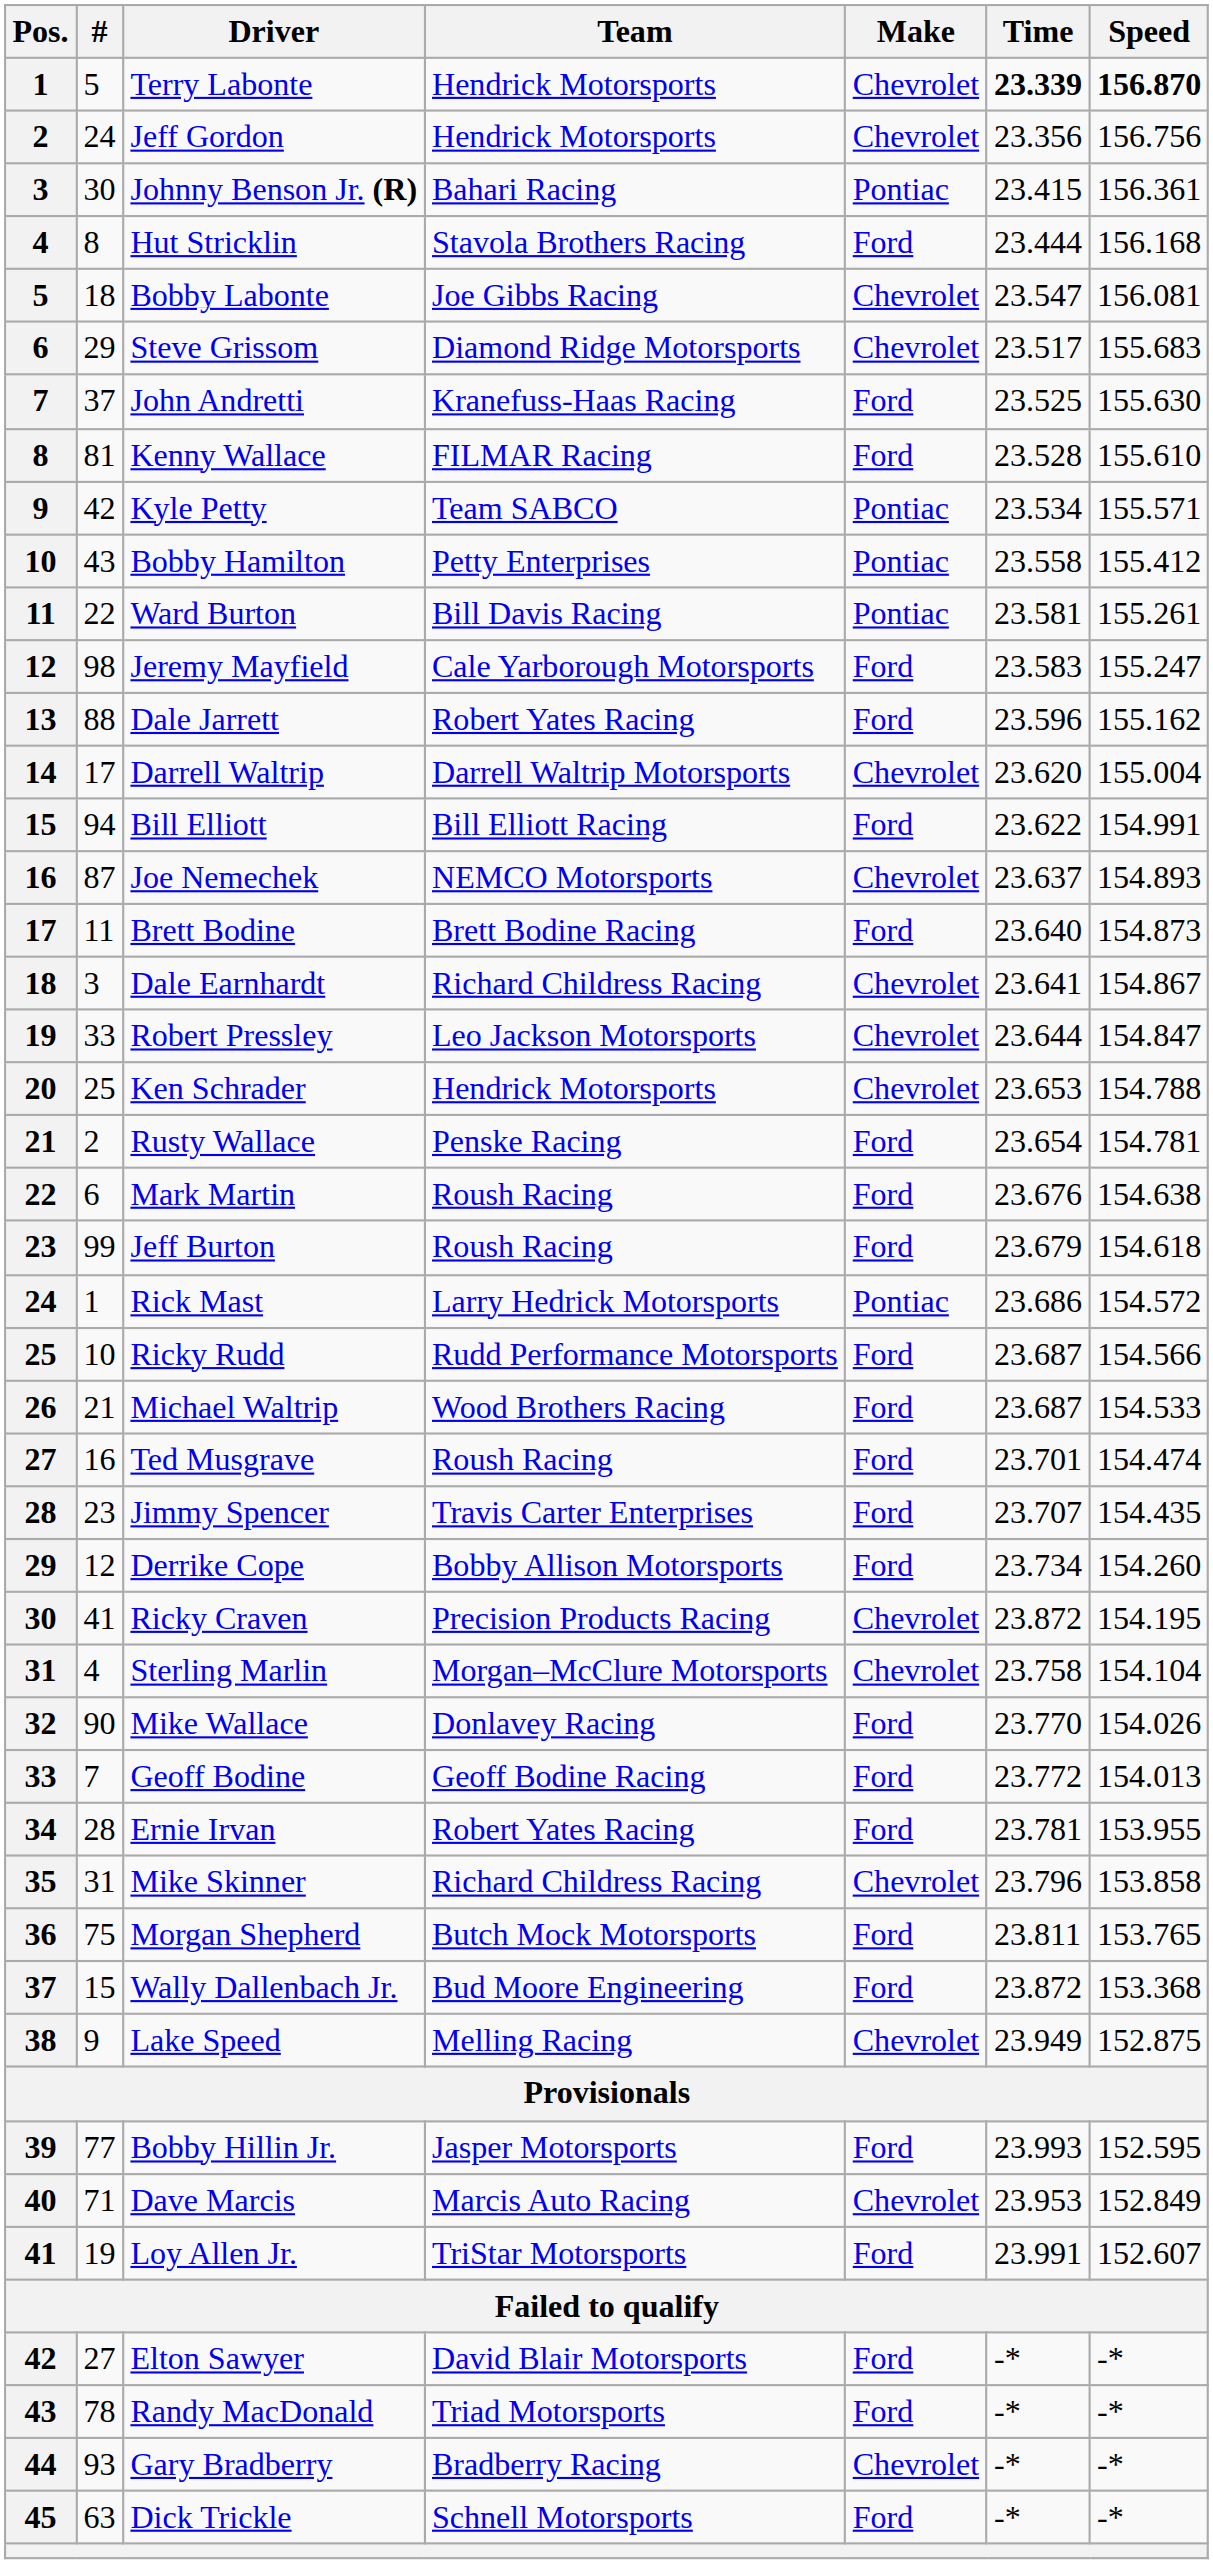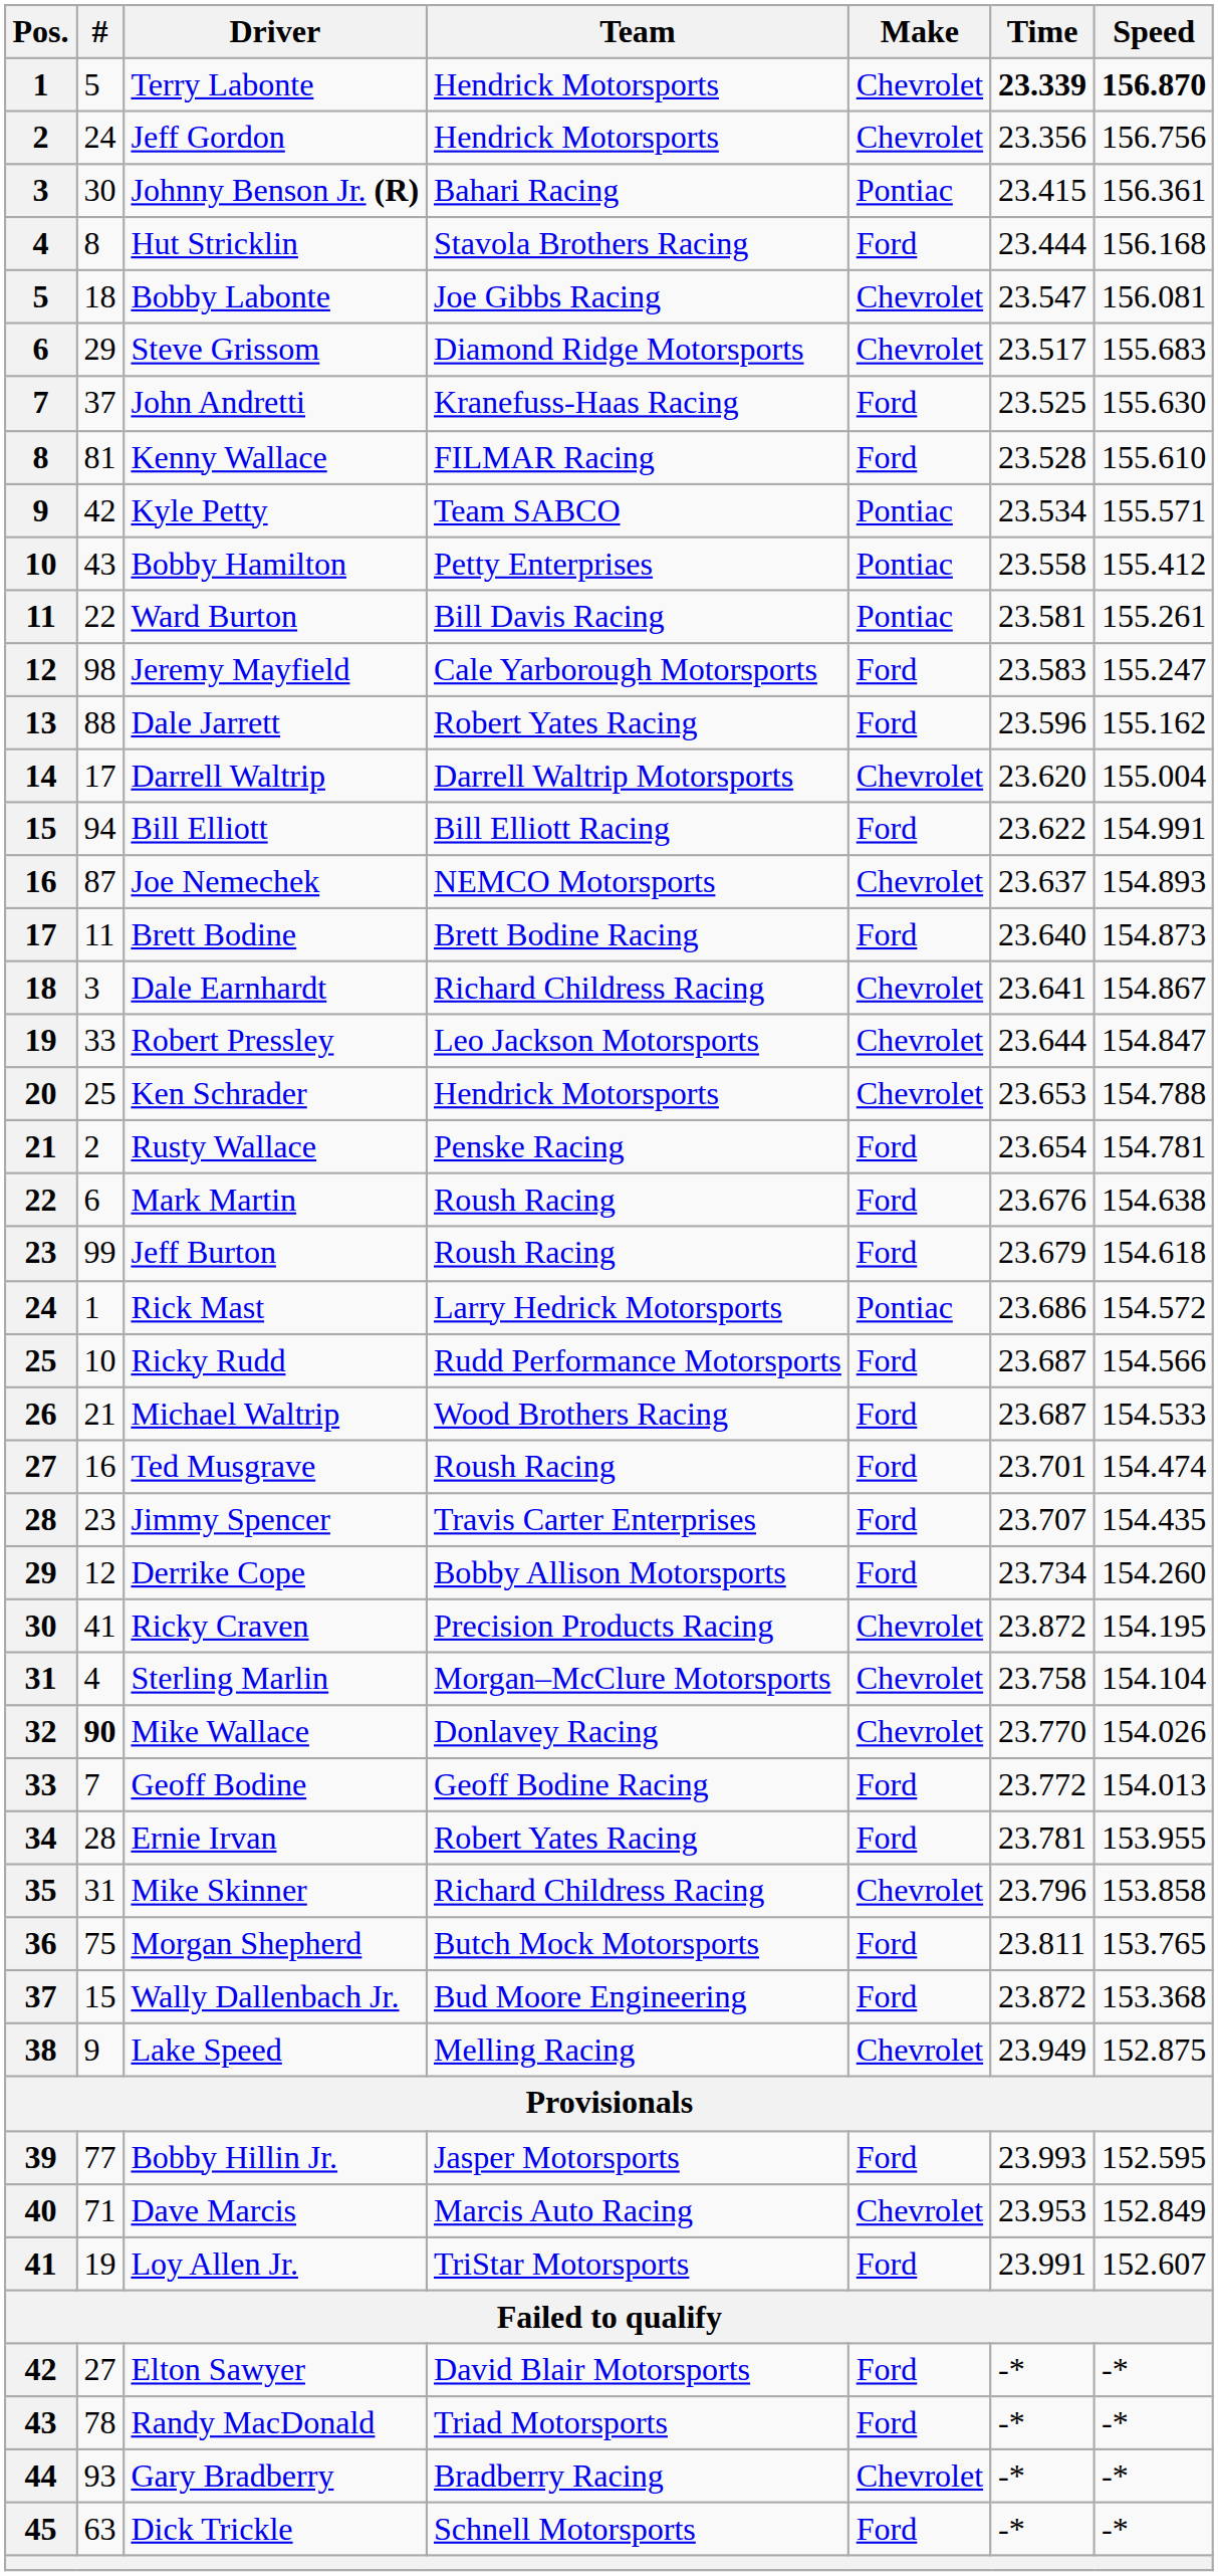 <table class="wikitable" style="font-size:95%">
 <tr>
 <th>Pos.</th>
 <th>#</th>
 <th>Driver</th>
 <th>Team</th>
 <th>Make</th>
 <th>Time</th>
 <th>Speed</th>
 </tr>
 <tr>
 <th>1</th>
 <td>5</td>
 <td><a href='#'>Terry Labonte</a></td>
 <td><a href='#'>Hendrick Motorsports</a></td>
 <td><a href='#'>Chevrolet</a></td>
 <td><strong>23.339</strong></td>
 <td><strong>156.870</strong></td>
 </tr>
 <tr>
 <th>2</th>
 <td>24</td>
 <td><a href='#'>Jeff Gordon</a></td>
 <td><a href='#'>Hendrick Motorsports</a></td>
 <td><a href='#'>Chevrolet</a></td>
 <td>23.356</td>
 <td>156.756</td>
 </tr>
 <tr>
 <th>3</th>
 <td>30</td>
 <td><a href='#'>Johnny Benson Jr.</a> <strong>(R)</strong></td>
 <td><a href='#'>Bahari Racing</a></td>
 <td><a href='#'>Pontiac</a></td>
 <td>23.415</td>
 <td>156.361</td>
 </tr>
 <tr>
 <th>4</th>
 <td>8</td>
 <td><a href='#'>Hut Stricklin</a></td>
 <td><a href='#'>Stavola Brothers Racing</a></td>
 <td><a href='#'>Ford</a></td>
 <td>23.444</td>
 <td>156.168</td>
 </tr>
 <tr>
 <th>5</th>
 <td>18</td>
 <td><a href='#'>Bobby Labonte</a></td>
 <td><a href='#'>Joe Gibbs Racing</a></td>
 <td><a href='#'>Chevrolet</a></td>
 <td>23.547</td>
 <td>156.081</td>
 </tr>
 <tr>
 <th>6</th>
 <td>29</td>
 <td><a href='#'>Steve Grissom</a></td>
 <td><a href='#'>Diamond Ridge Motorsports</a></td>
 <td><a href='#'>Chevrolet</a></td>
 <td>23.517</td>
 <td>155.683</td>
 </tr>
 <tr>
 <th>7</th>
 <td>37</td>
 <td><a href='#'>John Andretti</a></td>
 <td><a href='#'>Kranefuss-Haas Racing</a></td>
 <td><a href='#'>Ford</a></td>
 <td>23.525</td>
 <td>155.630</td>
 </tr>
 <tr>
 <th>8</th>
 <td>81</td>
 <td><a href='#'>Kenny Wallace</a></td>
 <td><a href='#'>FILMAR Racing</a></td>
 <td><a href='#'>Ford</a></td>
 <td>23.528</td>
 <td>155.610</td>
 </tr>
 <tr>
 <th>9</th>
 <td>42</td>
 <td><a href='#'>Kyle Petty</a></td>
 <td><a href='#'>Team SABCO</a></td>
 <td><a href='#'>Pontiac</a></td>
 <td>23.534</td>
 <td>155.571</td>
 </tr>
 <tr>
 <th>10</th>
 <td>43</td>
 <td><a href='#'>Bobby Hamilton</a></td>
 <td><a href='#'>Petty Enterprises</a></td>
 <td><a href='#'>Pontiac</a></td>
 <td>23.558</td>
 <td>155.412</td>
 </tr>
 <tr>
 <th>11</th>
 <td>22</td>
 <td><a href='#'>Ward Burton</a></td>
 <td><a href='#'>Bill Davis Racing</a></td>
 <td><a href='#'>Pontiac</a></td>
 <td>23.581</td>
 <td>155.261</td>
 </tr>
 <tr>
 <th>12</th>
 <td>98</td>
 <td><a href='#'>Jeremy Mayfield</a></td>
 <td><a href='#'>Cale Yarborough Motorsports</a></td>
 <td><a href='#'>Ford</a></td>
 <td>23.583</td>
 <td>155.247</td>
 </tr>
 <tr>
 <th>13</th>
 <td>88</td>
 <td><a href='#'>Dale Jarrett</a></td>
 <td><a href='#'>Robert Yates Racing</a></td>
 <td><a href='#'>Ford</a></td>
 <td>23.596</td>
 <td>155.162</td>
 </tr>
 <tr>
 <th>14</th>
 <td>17</td>
 <td><a href='#'>Darrell Waltrip</a></td>
 <td><a href='#'>Darrell Waltrip Motorsports</a></td>
 <td><a href='#'>Chevrolet</a></td>
 <td>23.620</td>
 <td>155.004</td>
 </tr>
 <tr>
 <th>15</th>
 <td>94</td>
 <td><a href='#'>Bill Elliott</a></td>
 <td><a href='#'>Bill Elliott Racing</a></td>
 <td><a href='#'>Ford</a></td>
 <td>23.622</td>
 <td>154.991</td>
 </tr>
 <tr>
 <th>16</th>
 <td>87</td>
 <td><a href='#'>Joe Nemechek</a></td>
 <td><a href='#'>NEMCO Motorsports</a></td>
 <td><a href='#'>Chevrolet</a></td>
 <td>23.637</td>
 <td>154.893</td>
 </tr>
 <tr>
 <th>17</th>
 <td>11</td>
 <td><a href='#'>Brett Bodine</a></td>
 <td><a href='#'>Brett Bodine Racing</a></td>
 <td><a href='#'>Ford</a></td>
 <td>23.640</td>
 <td>154.873</td>
 </tr>
 <tr>
 <th>18</th>
 <td>3</td>
 <td><a href='#'>Dale Earnhardt</a></td>
 <td><a href='#'>Richard Childress Racing</a></td>
 <td><a href='#'>Chevrolet</a></td>
 <td>23.641</td>
 <td>154.867</td>
 </tr>
 <tr>
 <th>19</th>
 <td>33</td>
 <td><a href='#'>Robert Pressley</a></td>
 <td><a href='#'>Leo Jackson Motorsports</a></td>
 <td><a href='#'>Chevrolet</a></td>
 <td>23.644</td>
 <td>154.847</td>
 </tr>
 <tr>
 <th>20</th>
 <td>25</td>
 <td><a href='#'>Ken Schrader</a></td>
 <td><a href='#'>Hendrick Motorsports</a></td>
 <td><a href='#'>Chevrolet</a></td>
 <td>23.653</td>
 <td>154.788</td>
 </tr>
 <tr>
 <th>21</th>
 <td>2</td>
 <td><a href='#'>Rusty Wallace</a></td>
 <td><a href='#'>Penske Racing</a></td>
 <td><a href='#'>Ford</a></td>
 <td>23.654</td>
 <td>154.781</td>
 </tr>
 <tr>
 <th>22</th>
 <td>6</td>
 <td><a href='#'>Mark Martin</a></td>
 <td><a href='#'>Roush Racing</a></td>
 <td><a href='#'>Ford</a></td>
 <td>23.676</td>
 <td>154.638</td>
 </tr>
 <tr>
 <th>23</th>
 <td>99</td>
 <td><a href='#'>Jeff Burton</a></td>
 <td><a href='#'>Roush Racing</a></td>
 <td><a href='#'>Ford</a></td>
 <td>23.679</td>
 <td>154.618</td>
 </tr>
 <tr>
 <th>24</th>
 <td>1</td>
 <td><a href='#'>Rick Mast</a></td>
 <td><a href='#'>Larry Hedrick Motorsports</a></td>
 <td><a href='#'>Pontiac</a></td>
 <td>23.686</td>
 <td>154.572</td>
 </tr>
 <tr>
 <th>25</th>
 <td>10</td>
 <td><a href='#'>Ricky Rudd</a></td>
 <td><a href='#'>Rudd Performance Motorsports</a></td>
 <td><a href='#'>Ford</a></td>
 <td>23.687</td>
 <td>154.566</td>
 </tr>
 <tr>
 <th>26</th>
 <td>21</td>
 <td><a href='#'>Michael Waltrip</a></td>
 <td><a href='#'>Wood Brothers Racing</a></td>
 <td><a href='#'>Ford</a></td>
 <td>23.687</td>
 <td>154.533</td>
 </tr>
 <tr>
 <th>27</th>
 <td>16</td>
 <td><a href='#'>Ted Musgrave</a></td>
 <td><a href='#'>Roush Racing</a></td>
 <td><a href='#'>Ford</a></td>
 <td>23.701</td>
 <td>154.474</td>
 </tr>
 <tr>
 <th>28</th>
 <td>23</td>
 <td><a href='#'>Jimmy Spencer</a></td>
 <td><a href='#'>Travis Carter Enterprises</a></td>
 <td><a href='#'>Ford</a></td>
 <td>23.707</td>
 <td>154.435</td>
 </tr>
 <tr>
 <th>29</th>
 <td>12</td>
 <td><a href='#'>Derrike Cope</a></td>
 <td><a href='#'>Bobby Allison Motorsports</a></td>
 <td><a href='#'>Ford</a></td>
 <td>23.734</td>
 <td>154.260</td>
 </tr>
 <tr>
 <th>30</th>
 <td>41</td>
 <td><a href='#'>Ricky Craven</a></td>
 <td><a href='#'>Precision Products Racing</a></td>
 <td><a href='#'>Chevrolet</a></td>
 <td>23.872</td>
 <td>154.195</td>
 </tr>
 <tr>
 <th>31</th>
 <td>4</td>
 <td><a href='#'>Sterling Marlin</a></td>
 <td><a href='#'>Morgan–McClure Motorsports</a></td>
 <td><a href='#'>Chevrolet</a></td>
 <td>23.758</td>
 <td>154.104</td>
 </tr>
 <tr>
 <th>32</th>
-<td>90</td>
+<td><strong>90</strong></td>
 <td><a href='#'>Mike Wallace</a></td>
 <td><a href='#'>Donlavey Racing</a></td>
-<td><a href='#'>Ford</a></td>
+<td><a href='#'>Chevrolet</a></td>
 <td>23.770</td>
 <td>154.026</td>
 </tr>
 <tr>
 <th>33</th>
 <td>7</td>
 <td><a href='#'>Geoff Bodine</a></td>
 <td><a href='#'>Geoff Bodine Racing</a></td>
 <td><a href='#'>Ford</a></td>
 <td>23.772</td>
 <td>154.013</td>
 </tr>
 <tr>
 <th>34</th>
 <td>28</td>
 <td><a href='#'>Ernie Irvan</a></td>
 <td><a href='#'>Robert Yates Racing</a></td>
 <td><a href='#'>Ford</a></td>
 <td>23.781</td>
 <td>153.955</td>
 </tr>
 <tr>
 <th>35</th>
 <td>31</td>
 <td><a href='#'>Mike Skinner</a></td>
 <td><a href='#'>Richard Childress Racing</a></td>
 <td><a href='#'>Chevrolet</a></td>
 <td>23.796</td>
 <td>153.858</td>
 </tr>
 <tr>
 <th>36</th>
 <td>75</td>
 <td><a href='#'>Morgan Shepherd</a></td>
 <td><a href='#'>Butch Mock Motorsports</a></td>
 <td><a href='#'>Ford</a></td>
 <td>23.811</td>
 <td>153.765</td>
 </tr>
 <tr>
 <th>37</th>
 <td>15</td>
 <td><a href='#'>Wally Dallenbach Jr.</a></td>
 <td><a href='#'>Bud Moore Engineering</a></td>
 <td><a href='#'>Ford</a></td>
 <td>23.872</td>
 <td>153.368</td>
 </tr>
 <tr>
 <th>38</th>
 <td>9</td>
 <td><a href='#'>Lake Speed</a></td>
 <td><a href='#'>Melling Racing</a></td>
 <td><a href='#'>Chevrolet</a></td>
 <td>23.949</td>
 <td>152.875</td>
 </tr>
 <tr>
 <th colspan="7">Provisionals</th>
 </tr>
 <tr>
 <th>39</th>
 <td>77</td>
 <td><a href='#'>Bobby Hillin Jr.</a></td>
 <td><a href='#'>Jasper Motorsports</a></td>
 <td><a href='#'>Ford</a></td>
 <td>23.993</td>
 <td>152.595</td>
 </tr>
 <tr>
 <th>40</th>
 <td>71</td>
 <td><a href='#'>Dave Marcis</a></td>
 <td><a href='#'>Marcis Auto Racing</a></td>
 <td><a href='#'>Chevrolet</a></td>
 <td>23.953</td>
 <td>152.849</td>
 </tr>
 <tr>
 <th>41</th>
 <td>19</td>
 <td><a href='#'>Loy Allen Jr.</a></td>
 <td><a href='#'>TriStar Motorsports</a></td>
 <td><a href='#'>Ford</a></td>
 <td>23.991</td>
 <td>152.607</td>
 </tr>
 <tr>
 <th colspan="7">Failed to qualify</th>
 </tr>
 <tr>
 <th>42</th>
 <td>27</td>
 <td><a href='#'>Elton Sawyer</a></td>
 <td><a href='#'>David Blair Motorsports</a></td>
 <td><a href='#'>Ford</a></td>
 <td>-*</td>
 <td>-*</td>
 </tr>
 <tr>
 <th>43</th>
 <td>78</td>
 <td><a href='#'>Randy MacDonald</a></td>
 <td><a href='#'>Triad Motorsports</a></td>
 <td><a href='#'>Ford</a></td>
 <td>-*</td>
 <td>-*</td>
 </tr>
 <tr>
 <th>44</th>
 <td>93</td>
 <td><a href='#'>Gary Bradberry</a></td>
 <td><a href='#'>Bradberry Racing</a></td>
 <td><a href='#'>Chevrolet</a></td>
 <td>-*</td>
 <td>-*</td>
 </tr>
 <tr>
 <th>45</th>
 <td>63</td>
 <td><a href='#'>Dick Trickle</a></td>
 <td><a href='#'>Schnell Motorsports</a></td>
 <td><a href='#'>Ford</a></td>
 <td>-*</td>
 <td>-*</td>
 </tr>
 <tr>
 <th colspan="7"></th>
 </tr>
 </table>
